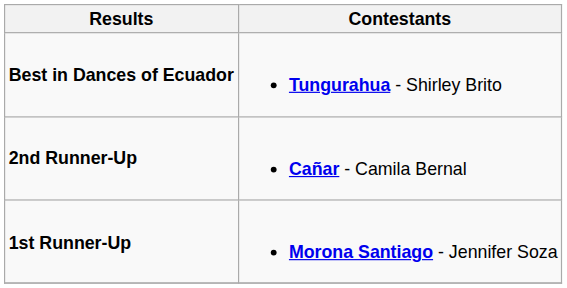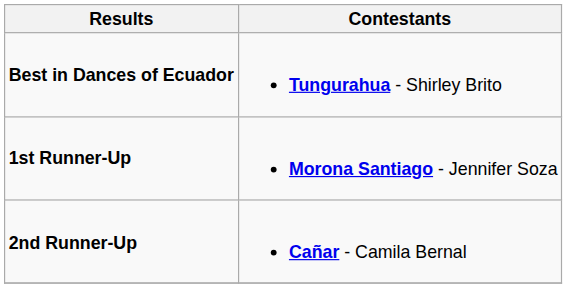 <table class="wikitable" style="font-size: 95%;">
 <tr>
 <th>Results</th>
 <th>Contestants</th>
 </tr>
 <tr>
 <td><strong>Best in Dances of Ecuador</strong></td>
 <td><br><ul><li><strong>  <a href='#'>Tungurahua</a></strong> - Shirley Brito</li></ul></td>
 </tr>
 <tr>
+<td><strong>1st Runner-Up</strong></td>
+<td><br><ul><li><strong>  <a href='#'>Morona Santiago</a></strong> - Jennifer Soza</li></ul></td>
+</tr>
+<tr>
 <td><strong>2nd Runner-Up</strong></td>
 <td><br><ul><li><strong>  <a href='#'>Cañar</a></strong> - Camila Bernal</li></ul></td>
 </tr>
 <tr>
-<td><strong>1st Runner-Up</strong></td>
-<td><br><ul><li><strong>  <a href='#'>Morona Santiago</a></strong> - Jennifer Soza</li></ul></td>
-</tr>
-<tr>
 </tr>
 </table>
